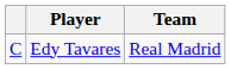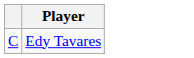 <table class="wikitable">
 <tr>
 <th style="text-align:center;"></th>
 <th style="text-align:center;">Player</th>
-<th style="text-align:center;">Team</th>
 </tr>
 <tr>
 <td style="text-align:center;"><a href='#'>C</a></td>
 <td> <a href='#'>Edy Tavares</a></td>
-<td><a href='#'>Real Madrid</a></td>
 </tr>
 </table>
